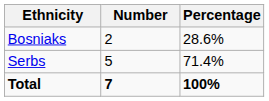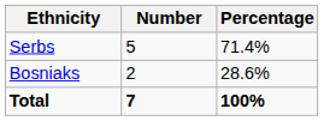 <table class="wikitable">
 <tr>
 <th width="100px">Ethnicity</th>
 <th width="80px">Number</th>
 <th width="80px">Percentage</th>
 </tr>
 <tr>
+<td><a href='#'>Serbs</a></td>
+<td>5</td>
+<td>71.4%</td>
+</tr>
+<tr>
 <td><a href='#'>Bosniaks</a></td>
 <td>2</td>
 <td>28.6%</td>
-</tr>
-<tr>
-<td><a href='#'>Serbs</a></td>
-<td>5</td>
-<td>71.4%</td>
 </tr>
 <tr>
 <td><strong>Total</strong></td>
 <td><strong>7</strong></td>
 <td><strong>100%</strong></td>
 </tr>
 </table>
